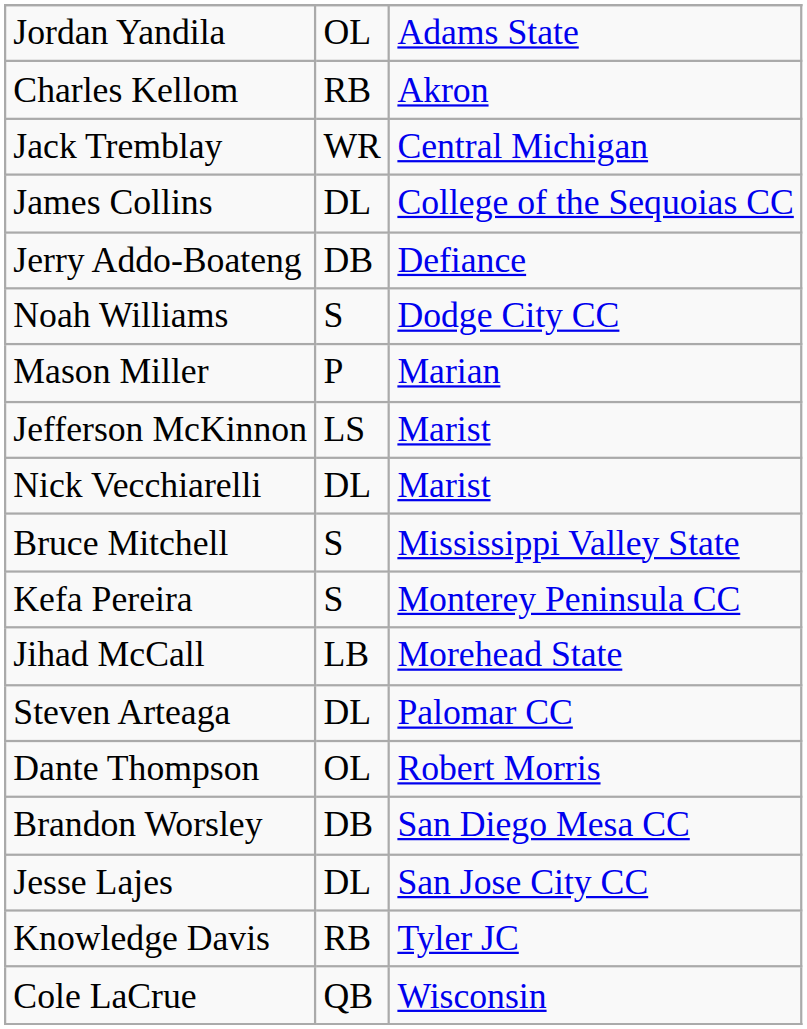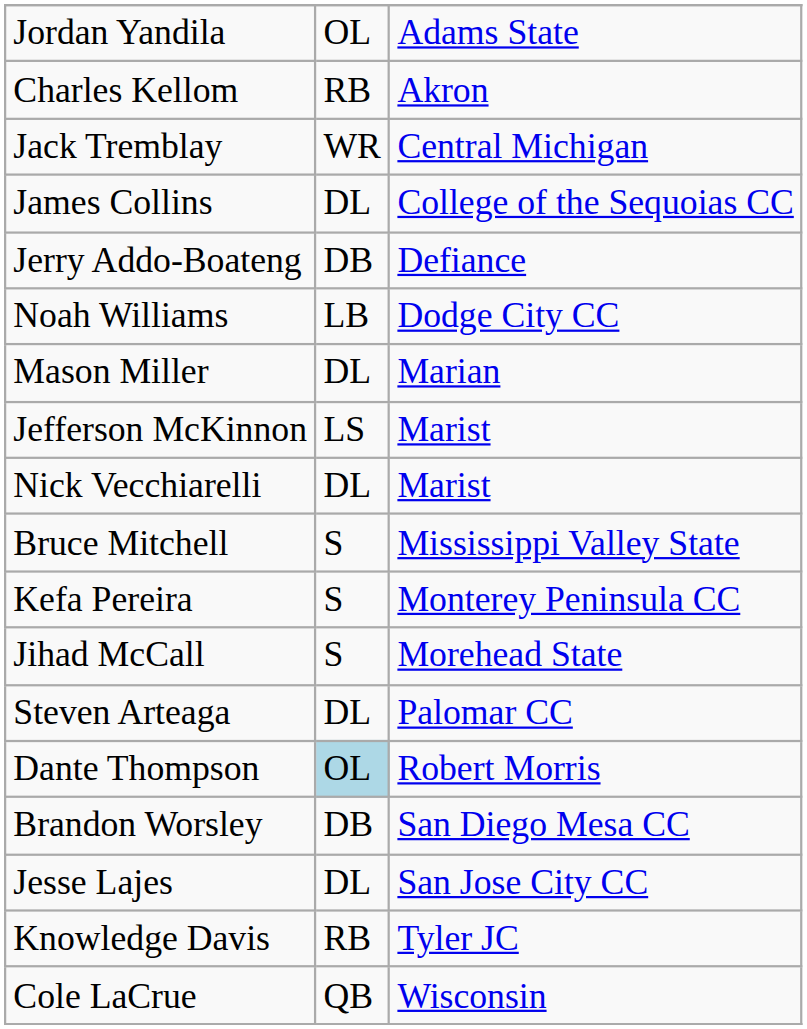 <table class="wikitable sortable">
 <tr>
 </tr>
 <tr>
 <td>Jordan Yandila</td>
 <td>OL</td>
 <td><a href='#'>Adams State</a></td>
 </tr>
 <tr>
 <td>Charles Kellom</td>
 <td>RB</td>
 <td><a href='#'>Akron</a></td>
 </tr>
 <tr>
 <td>Jack Tremblay</td>
 <td>WR</td>
 <td><a href='#'>Central Michigan</a></td>
 </tr>
 <tr>
 <td>James Collins</td>
 <td>DL</td>
 <td><a href='#'>College of the Sequoias CC</a></td>
 </tr>
 <tr>
 <td>Jerry Addo-Boateng</td>
 <td>DB</td>
 <td><a href='#'>Defiance</a></td>
 </tr>
 <tr>
 <td>Noah Williams</td>
-<td>S</td>
+<td>LB</td>
 <td><a href='#'>Dodge City CC</a></td>
 </tr>
 <tr>
 <td>Mason Miller</td>
-<td>P</td>
+<td>DL</td>
 <td><a href='#'>Marian</a></td>
 </tr>
 <tr>
 <td>Jefferson McKinnon</td>
 <td>LS</td>
 <td><a href='#'>Marist</a></td>
 </tr>
 <tr>
 <td>Nick Vecchiarelli</td>
 <td>DL</td>
 <td><a href='#'>Marist</a></td>
 </tr>
 <tr>
 <td>Bruce Mitchell</td>
 <td>S</td>
 <td><a href='#'>Mississippi Valley State</a></td>
 </tr>
 <tr>
 <td>Kefa Pereira</td>
 <td>S</td>
 <td><a href='#'>Monterey Peninsula CC</a></td>
 </tr>
 <tr>
 <td>Jihad McCall</td>
-<td>LB</td>
+<td>S</td>
 <td><a href='#'>Morehead State</a></td>
 </tr>
 <tr>
 <td>Steven Arteaga</td>
 <td>DL</td>
 <td><a href='#'>Palomar CC</a></td>
 </tr>
 <tr>
 <td>Dante Thompson</td>
-<td>OL</td>
+<td style="background: lightblue;">OL</td>
 <td><a href='#'>Robert Morris</a></td>
 </tr>
 <tr>
 <td>Brandon Worsley</td>
 <td>DB</td>
 <td><a href='#'>San Diego Mesa CC</a></td>
 </tr>
 <tr>
 <td>Jesse Lajes</td>
 <td>DL</td>
 <td><a href='#'>San Jose City CC</a></td>
 </tr>
 <tr>
 <td>Knowledge Davis</td>
 <td>RB</td>
 <td><a href='#'>Tyler JC</a></td>
 </tr>
 <tr>
 <td>Cole LaCrue</td>
 <td>QB</td>
 <td><a href='#'>Wisconsin</a></td>
 </tr>
 <tr>
 </tr>
 </table>
